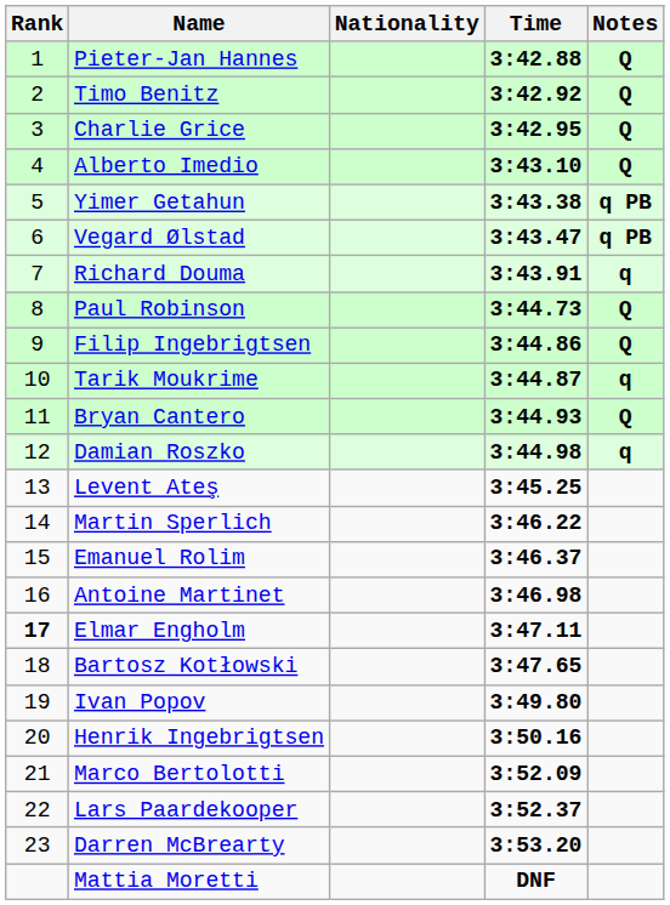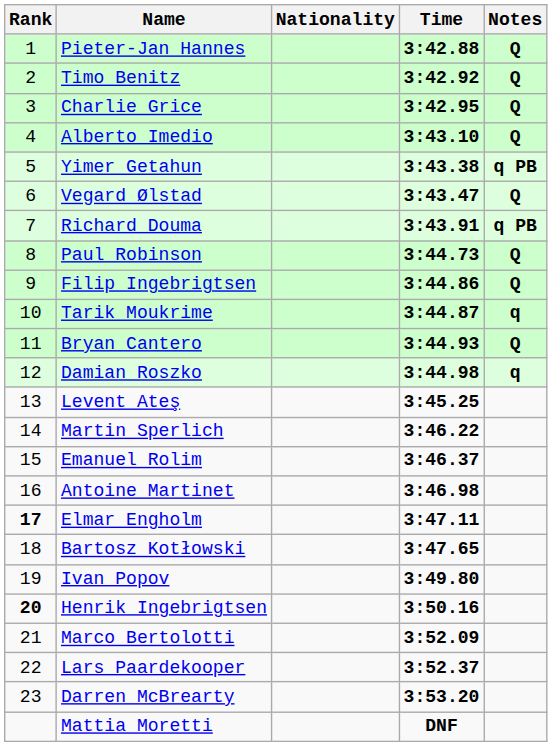 <table class="wikitable sortable" style="text-align:center">
 <tr>
 <th>Rank</th>
 <th>Name</th>
 <th>Nationality</th>
 <th>Time</th>
 <th>Notes</th>
 </tr>
 <tr bgcolor=ccffcc>
 <td>1</td>
 <td align=left><a href='#'>Pieter-Jan Hannes</a></td>
 <td align=left></td>
 <td><strong>3:42.88</strong></td>
 <td><strong>Q</strong></td>
 </tr>
 <tr bgcolor=ccffcc>
 <td>2</td>
 <td align=left><a href='#'>Timo Benitz</a></td>
 <td align=left></td>
 <td><strong>3:42.92</strong></td>
 <td><strong>Q</strong></td>
 </tr>
 <tr bgcolor=ccffcc>
 <td>3</td>
 <td align=left><a href='#'>Charlie Grice</a></td>
 <td align=left></td>
 <td><strong>3:42.95</strong></td>
 <td><strong>Q</strong></td>
 </tr>
 <tr bgcolor=ccffcc>
 <td>4</td>
 <td align=left><a href='#'>Alberto Imedio</a></td>
 <td align=left></td>
 <td><strong>3:43.10</strong></td>
 <td><strong>Q</strong></td>
 </tr>
 <tr bgcolor=ddffdd>
 <td>5</td>
 <td align=left><a href='#'>Yimer Getahun</a></td>
 <td align=left></td>
 <td><strong>3:43.38</strong></td>
 <td><strong>q PB</strong></td>
 </tr>
 <tr bgcolor=ddffdd>
 <td>6</td>
 <td align=left><a href='#'>Vegard Ølstad</a></td>
 <td align=left></td>
 <td><strong>3:43.47</strong></td>
-<td><strong>q PB</strong></td>
+<td><strong>Q</strong></td>
 </tr>
 <tr bgcolor=ddffdd>
 <td>7</td>
 <td align=left><a href='#'>Richard Douma</a></td>
 <td align=left></td>
 <td><strong>3:43.91</strong></td>
-<td><strong>q</strong></td>
+<td><strong>q PB</strong></td>
 </tr>
 <tr bgcolor=ccffcc>
 <td>8</td>
 <td align=left><a href='#'>Paul Robinson</a></td>
 <td align=left></td>
 <td><strong>3:44.73</strong></td>
 <td><strong>Q</strong></td>
 </tr>
 <tr bgcolor=ccffcc>
 <td>9</td>
 <td align=left><a href='#'>Filip Ingebrigtsen</a></td>
 <td align=left></td>
 <td><strong>3:44.86</strong></td>
 <td><strong>Q</strong></td>
 </tr>
 <tr bgcolor=ccffcc>
 <td>10</td>
 <td align=left><a href='#'>Tarik Moukrime</a></td>
 <td align=left></td>
 <td><strong>3:44.87</strong></td>
 <td><strong>q</strong></td>
 </tr>
 <tr bgcolor=ccffcc>
 <td>11</td>
 <td align=left><a href='#'>Bryan Cantero</a></td>
 <td align=left></td>
 <td><strong>3:44.93</strong></td>
 <td><strong>Q</strong></td>
 </tr>
 <tr bgcolor=ddffdd>
 <td>12</td>
 <td align=left><a href='#'>Damian Roszko</a></td>
 <td align=left></td>
 <td><strong>3:44.98</strong></td>
 <td><strong>q</strong></td>
 </tr>
 <tr>
 <td>13</td>
 <td align=left><a href='#'>Levent Ateş</a></td>
 <td align=left></td>
 <td><strong>3:45.25</strong></td>
 <td></td>
 </tr>
 <tr>
 <td>14</td>
 <td align=left><a href='#'>Martin Sperlich</a></td>
 <td align=left></td>
 <td><strong>3:46.22</strong></td>
 <td></td>
 </tr>
 <tr>
 <td>15</td>
 <td align=left><a href='#'>Emanuel Rolim</a></td>
 <td align=left></td>
 <td><strong>3:46.37</strong></td>
 <td></td>
 </tr>
 <tr>
 <td>16</td>
 <td align=left><a href='#'>Antoine Martinet</a></td>
 <td align=left></td>
 <td><strong>3:46.98</strong></td>
 <td></td>
 </tr>
 <tr>
 <td><strong>17</strong></td>
 <td align=left><a href='#'>Elmar Engholm</a></td>
 <td align=left></td>
 <td><strong>3:47.11</strong></td>
 <td></td>
 </tr>
 <tr>
 <td>18</td>
 <td align=left><a href='#'>Bartosz Kotłowski</a></td>
 <td align=left></td>
 <td><strong>3:47.65</strong></td>
 <td></td>
 </tr>
 <tr>
 <td>19</td>
 <td align=left><a href='#'>Ivan Popov</a></td>
 <td align=left></td>
 <td><strong>3:49.80</strong></td>
 <td></td>
 </tr>
 <tr>
-<td>20</td>
+<td><strong>20</strong></td>
 <td align=left><a href='#'>Henrik Ingebrigtsen</a></td>
 <td align=left></td>
 <td><strong>3:50.16</strong></td>
 <td></td>
 </tr>
 <tr>
 <td>21</td>
 <td align=left><a href='#'>Marco Bertolotti</a></td>
 <td align=left></td>
 <td><strong>3:52.09</strong></td>
 <td></td>
 </tr>
 <tr>
 <td>22</td>
 <td align=left><a href='#'>Lars Paardekooper</a></td>
 <td align=left></td>
 <td><strong>3:52.37</strong></td>
 <td></td>
 </tr>
 <tr>
 <td>23</td>
 <td align=left><a href='#'>Darren McBrearty</a></td>
 <td align=left></td>
 <td><strong>3:53.20</strong></td>
 <td></td>
 </tr>
 <tr>
 <td></td>
 <td align=left><a href='#'>Mattia Moretti</a></td>
 <td align=left></td>
 <td><strong>DNF</strong></td>
 <td></td>
 </tr>
 </table>
